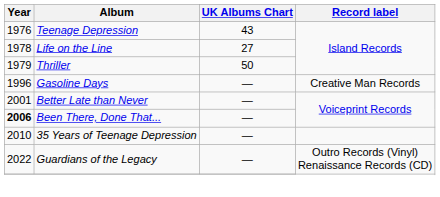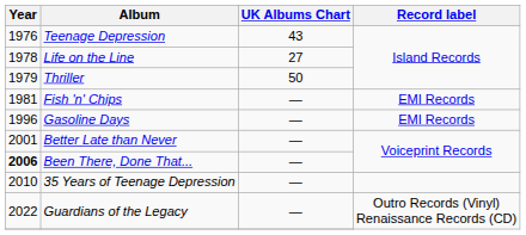 <table class="wikitable" style=text-align:center;>
 <tr>
 <th>Year</th>
 <th>Album</th>
 <th><a href='#'>UK Albums Chart</a></th>
 <th><a href='#'>Record label</a></th>
 </tr>
 <tr>
 <td>1976</td>
 <td align=left><em><a href='#'>Teenage Depression</a></em></td>
 <td>43</td>
 <td rowspan="3"><a href='#'>Island Records</a></td>
 </tr>
 <tr>
 <td>1978</td>
 <td align=left><em><a href='#'>Life on the Line</a></em></td>
 <td>27</td>
 </tr>
 <tr>
 <td>1979</td>
 <td align=left><em><a href='#'>Thriller</a></em></td>
 <td>50</td>
 </tr>
 <tr>
+<td>1981</td>
+<td align=left><em><a href='#'>Fish 'n' Chips</a></em></td>
+<td>—</td>
+<td rowspan="1"><a href='#'>EMI Records</a></td>
+</tr>
+<tr>
 <td>1996</td>
 <td align=left><em><a href='#'>Gasoline Days</a></em></td>
 <td>—</td>
-<td rowspan="1">Creative Man Records</td>
+<td rowspan="1"><a href='#'>EMI Records</a></td>
 </tr>
 <tr>
 <td>2001</td>
 <td align=left><em><a href='#'>Better Late than Never</a></em></td>
 <td>—</td>
 <td rowspan="2"><a href='#'>Voiceprint Records</a></td>
 </tr>
 <tr>
 <td><strong>2006</strong></td>
 <td align=left><em><a href='#'>Been There, Done That...</a></em></td>
 <td>—</td>
 </tr>
 <tr>
 <td>2010</td>
 <td align=left><em>35 Years of Teenage Depression</em></td>
 <td>—</td>
 </tr>
 <tr>
 <td>2022</td>
 <td align=left><em>Guardians of the Legacy</em></td>
 <td>—</td>
 <td rowspan="2">Outro Records (Vinyl)<br>Renaissance Records (CD)</td>
 </tr>
 <tr>
 </tr>
 </table>
